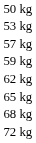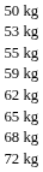 <table>
 <tr>
 <td>50 kg</td>
 <td></td>
 <td></td>
 <td></td>
 </tr>
 <tr>
 <td>53 kg</td>
 <td></td>
 <td></td>
 <td></td>
 </tr>
 <tr>
-<td>57 kg</td>
+<td>55 kg</td>
 <td></td>
 <td></td>
 <td></td>
 </tr>
 <tr>
 <td>59 kg</td>
 <td></td>
 <td></td>
 <td></td>
 </tr>
 <tr>
 <td>62 kg</td>
 <td></td>
 <td></td>
 <td></td>
 </tr>
 <tr>
 <td>65 kg</td>
 <td></td>
 <td></td>
 <td></td>
 </tr>
 <tr>
 <td>68 kg</td>
 <td></td>
 <td></td>
 <td></td>
 </tr>
 <tr>
 <td>72 kg</td>
 <td></td>
 <td></td>
 <td></td>
 </tr>
 </table>
